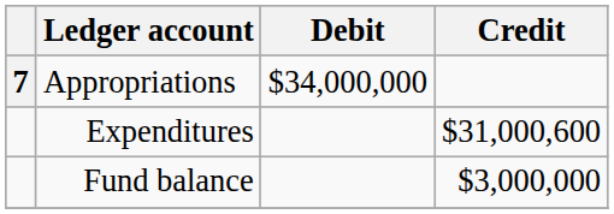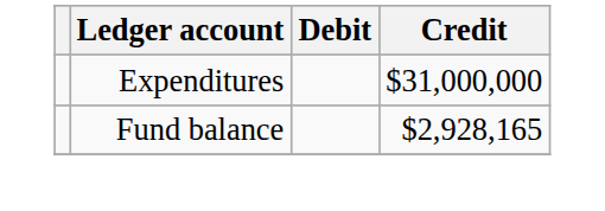 <table class="wikitable" style="margin: 1em auto 1em auto;" border="1" cellpadding="2" cellspacing="2" align="center">
 <tr>
 <th></th>
 <th align="center">Ledger account</th>
 <th align="center">Debit</th>
 <th align="center">Credit</th>
 </tr>
 <tr>
-<th>7</th>
-<td align="left">Appropriations</td>
-<td align="right">$34,000,000</td>
-<td><br></td>
-</tr>
-<tr>
 <td></td>
 <td align="right">Expenditures</td>
 <td><br></td>
-<td align="right">$31,000,600</td>
+<td align="right">$31,000,000</td>
 </tr>
 <tr>
 <td></td>
 <td align="right">Fund balance</td>
 <td><br></td>
-<td align="right">$3,000,000</td>
+<td align="right">$2,928,165</td>
 </tr>
 <tr>
 </tr>
 </table>
